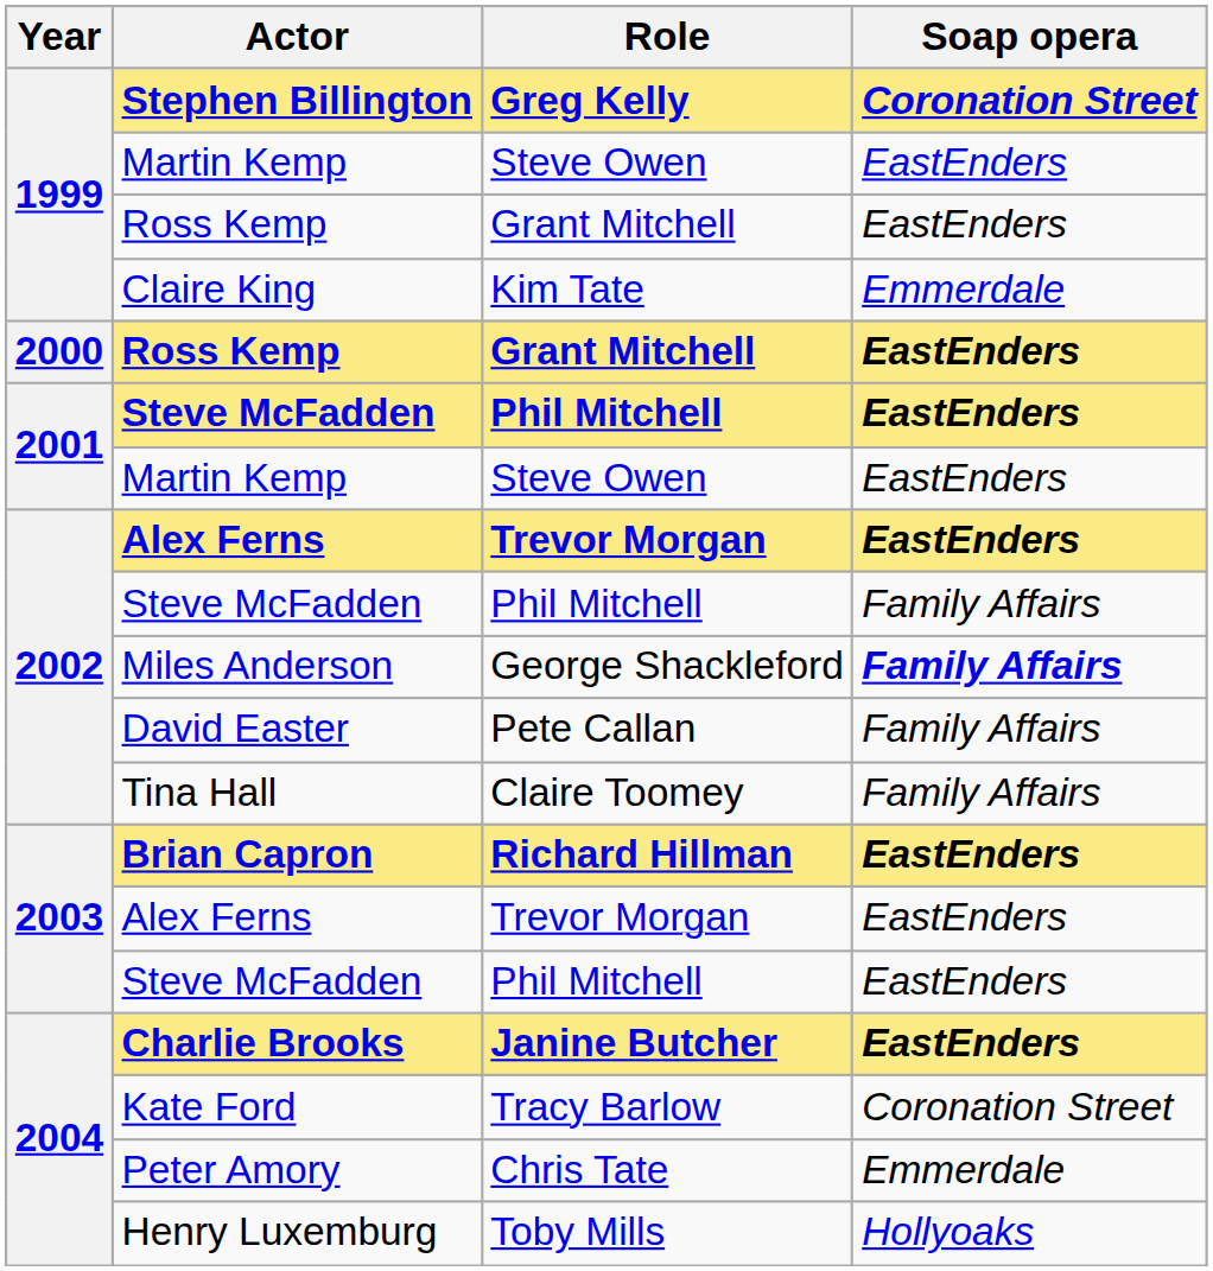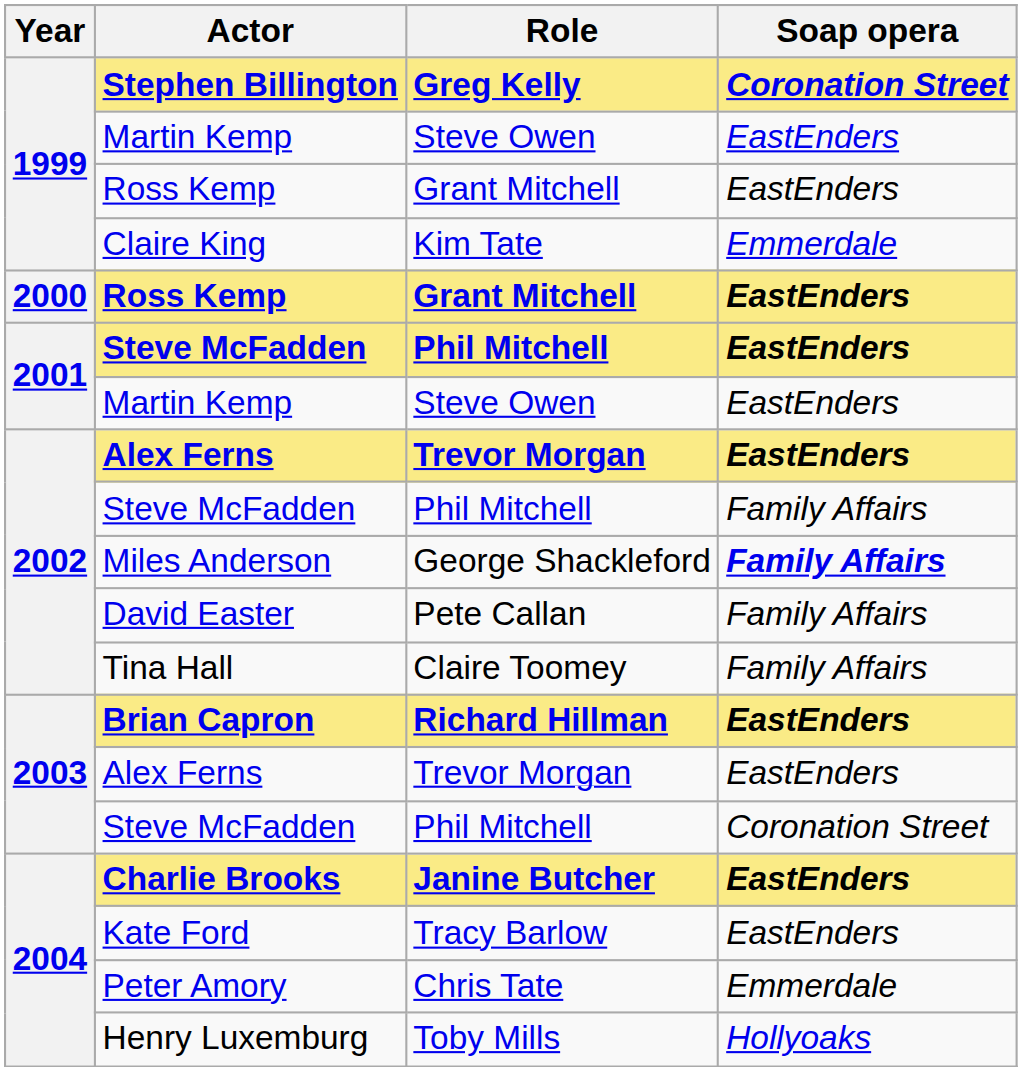 <table class="wikitable sortable">
 <tr>
 <th>Year</th>
 <th>Actor</th>
 <th>Role</th>
 <th>Soap opera</th>
 </tr>
 <tr>
 <th scope="row" rowspan="4" style="text-align:center"><a href='#'>1999</a></th>
 <td style="background:#FAEB86;"><strong><a href='#'>Stephen Billington</a></strong></td>
 <td style="background:#FAEB86;"><strong><a href='#'>Greg Kelly</a></strong></td>
 <td style="background:#FAEB86;"><strong><em><a href='#'>Coronation Street</a></em></strong></td>
 </tr>
 <tr>
 <td><a href='#'>Martin Kemp</a></td>
 <td><a href='#'>Steve Owen</a></td>
 <td><em><a href='#'>EastEnders</a></em></td>
 </tr>
 <tr>
 <td><a href='#'>Ross Kemp</a></td>
 <td><a href='#'>Grant Mitchell</a></td>
 <td><em>EastEnders</em></td>
 </tr>
 <tr>
 <td><a href='#'>Claire King</a></td>
 <td><a href='#'>Kim Tate</a></td>
 <td><em><a href='#'>Emmerdale</a></em></td>
 </tr>
 <tr>
 <th scope="row" style="text-align:center"><a href='#'>2000</a></th>
 <td style="background:#FAEB86;"><strong><a href='#'>Ross Kemp</a></strong></td>
 <td style="background:#FAEB86;"><strong><a href='#'>Grant Mitchell</a></strong></td>
 <td style="background:#FAEB86;"><strong><em>EastEnders</em></strong></td>
 </tr>
 <tr>
 <th scope="row" rowspan="2" style="text-align:center"><a href='#'>2001</a></th>
 <td style="background:#FAEB86;"><strong><a href='#'>Steve McFadden</a></strong></td>
 <td style="background:#FAEB86;"><strong><a href='#'>Phil Mitchell</a></strong></td>
 <td style="background:#FAEB86;"><strong><em>EastEnders</em></strong></td>
 </tr>
 <tr>
 <td><a href='#'>Martin Kemp</a></td>
 <td><a href='#'>Steve Owen</a></td>
 <td><em>EastEnders</em></td>
 </tr>
 <tr>
 <th scope="row" rowspan="5" style="text-align:center"><a href='#'>2002</a></th>
 <td style="background:#FAEB86;"><strong><a href='#'>Alex Ferns</a></strong></td>
 <td style="background:#FAEB86;"><strong><a href='#'>Trevor Morgan</a></strong></td>
 <td style="background:#FAEB86;"><strong><em>EastEnders</em></strong></td>
 </tr>
 <tr>
 <td><a href='#'>Steve McFadden</a></td>
 <td><a href='#'>Phil Mitchell</a></td>
 <td><em>Family Affairs</em></td>
 </tr>
 <tr>
 <td><a href='#'>Miles Anderson</a></td>
 <td>George Shackleford</td>
 <td><strong><em><a href='#'>Family Affairs</a></em></strong></td>
 </tr>
 <tr>
 <td><a href='#'>David Easter</a></td>
 <td>Pete Callan</td>
 <td><em>Family Affairs</em></td>
 </tr>
 <tr>
 <td>Tina Hall</td>
 <td>Claire Toomey</td>
 <td><em>Family Affairs</em></td>
 </tr>
 <tr>
 <th scope="row" rowspan="3" style="text-align:center"><a href='#'>2003</a></th>
 <td style="background:#FAEB86;"><strong><a href='#'>Brian Capron</a></strong></td>
 <td style="background:#FAEB86;"><strong><a href='#'>Richard Hillman</a></strong></td>
 <td style="background:#FAEB86;"><strong><em>EastEnders</em></strong></td>
 </tr>
 <tr>
 <td><a href='#'>Alex Ferns</a></td>
 <td><a href='#'>Trevor Morgan</a></td>
 <td><em>EastEnders</em></td>
 </tr>
 <tr>
 <td><a href='#'>Steve McFadden</a></td>
 <td><a href='#'>Phil Mitchell</a></td>
-<td><em>EastEnders</em></td>
+<td><em>Coronation Street</em></td>
 </tr>
 <tr>
 <th scope="row" rowspan="4" style="text-align:center"><a href='#'>2004</a></th>
 <td style="background:#FAEB86;"><strong><a href='#'>Charlie Brooks</a></strong></td>
 <td style="background:#FAEB86;"><strong><a href='#'>Janine Butcher</a></strong></td>
 <td style="background:#FAEB86;"><strong><em>EastEnders</em></strong></td>
 </tr>
 <tr>
 <td><a href='#'>Kate Ford</a></td>
 <td><a href='#'>Tracy Barlow</a></td>
-<td><em>Coronation Street</em></td>
+<td><em>EastEnders</em></td>
 </tr>
 <tr>
 <td><a href='#'>Peter Amory</a></td>
 <td><a href='#'>Chris Tate</a></td>
 <td><em>Emmerdale</em></td>
 </tr>
 <tr>
 <td>Henry Luxemburg</td>
 <td><a href='#'>Toby Mills</a></td>
 <td><em><a href='#'>Hollyoaks</a></em></td>
 </tr>
 <tr>
 </tr>
 </table>
